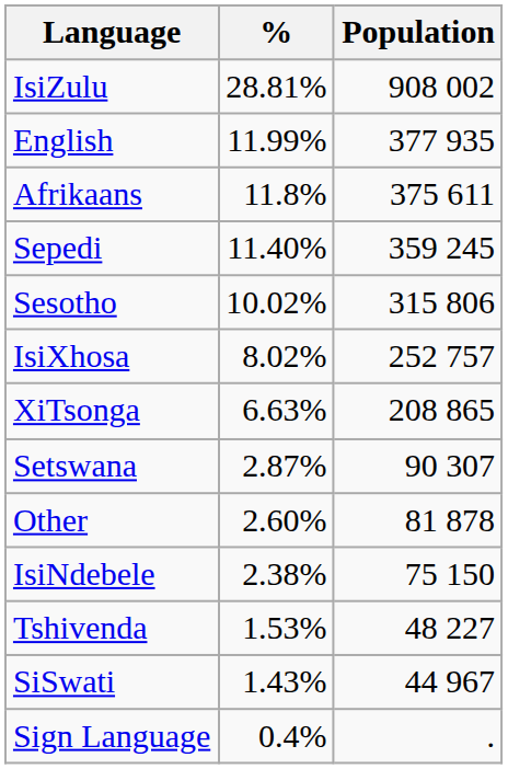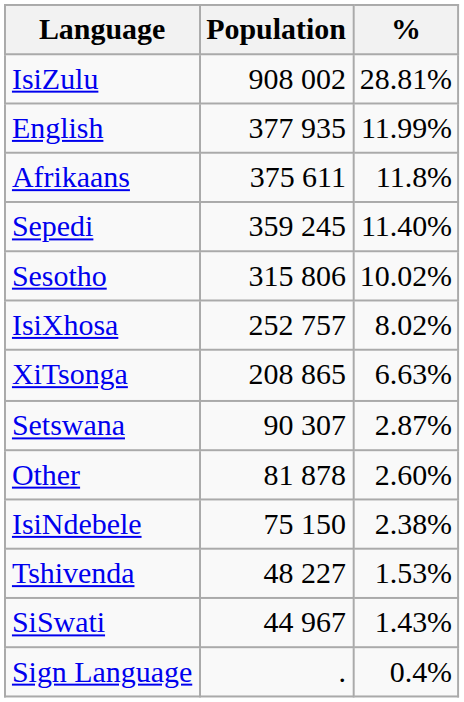 <table class="wikitable" style="font-size: 95%; text-align: right">
 <tr>
 <th>Language</th>
+<th>Population</th>
 <th>%</th>
-<th>Population</th>
 </tr>
 <tr>
 <td align=left><a href='#'>IsiZulu</a></td>
+<td>908 002</td>
 <td>28.81%</td>
-<td>908 002</td>
 </tr>
 <tr>
 <td align=left><a href='#'>English</a></td>
+<td>377 935</td>
 <td>11.99%</td>
-<td>377 935</td>
 </tr>
 <tr>
 <td align=left><a href='#'>Afrikaans</a></td>
+<td>375 611</td>
 <td>11.8%</td>
-<td>375 611</td>
 </tr>
 <tr>
 <td align=left><a href='#'>Sepedi</a></td>
+<td>359 245</td>
 <td>11.40%</td>
-<td>359 245</td>
 </tr>
 <tr>
 <td align=left><a href='#'>Sesotho</a></td>
+<td>315 806</td>
 <td>10.02%</td>
-<td>315 806</td>
 </tr>
 <tr>
 <td align=left><a href='#'>IsiXhosa</a></td>
+<td>252 757</td>
 <td>8.02%</td>
-<td>252 757</td>
 </tr>
 <tr>
 <td align=left><a href='#'>XiTsonga</a></td>
+<td>208 865</td>
 <td>6.63%</td>
-<td>208 865</td>
 </tr>
 <tr>
 <td align=left><a href='#'>Setswana</a></td>
+<td>90 307</td>
 <td>2.87%</td>
-<td>90 307</td>
 </tr>
 <tr>
 <td align=left><a href='#'>Other</a></td>
+<td>81 878</td>
 <td>2.60%</td>
-<td>81 878</td>
 </tr>
 <tr>
 <td align=left><a href='#'>IsiNdebele</a></td>
+<td>75 150</td>
 <td>2.38%</td>
-<td>75 150</td>
 </tr>
 <tr>
 <td align=left><a href='#'>Tshivenda</a></td>
+<td>48 227</td>
 <td>1.53%</td>
-<td>48 227</td>
 </tr>
 <tr>
 <td align=left><a href='#'>SiSwati</a></td>
+<td>44 967</td>
 <td>1.43%</td>
-<td>44 967</td>
 </tr>
 <tr>
 <td align=left><a href='#'>Sign Language</a></td>
+<td>.</td>
 <td>0.4%</td>
-<td>.</td>
 </tr>
 </table>
